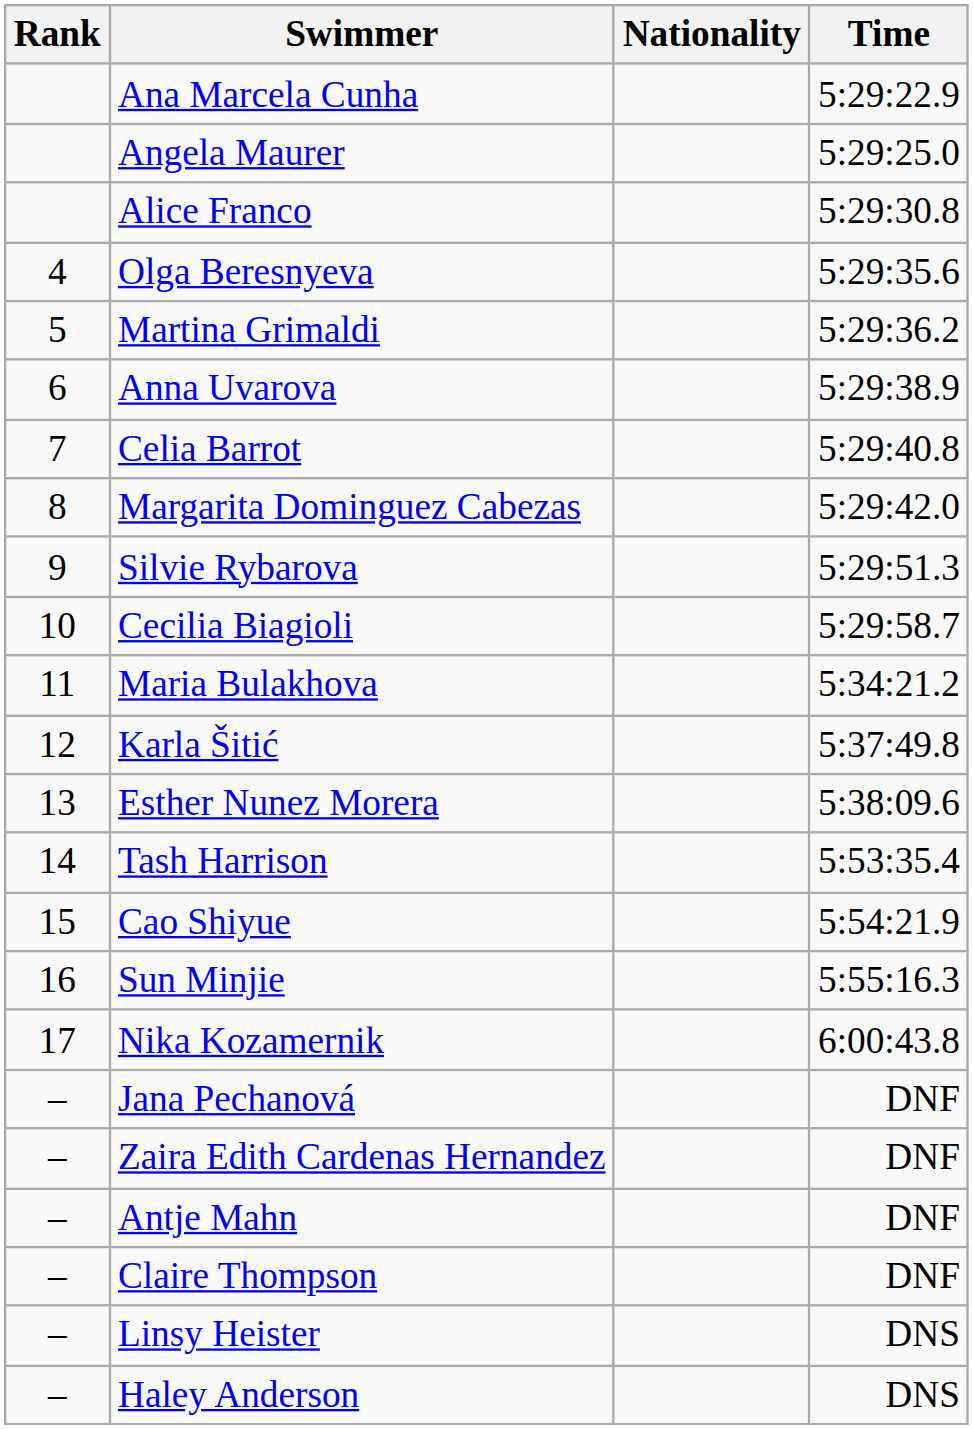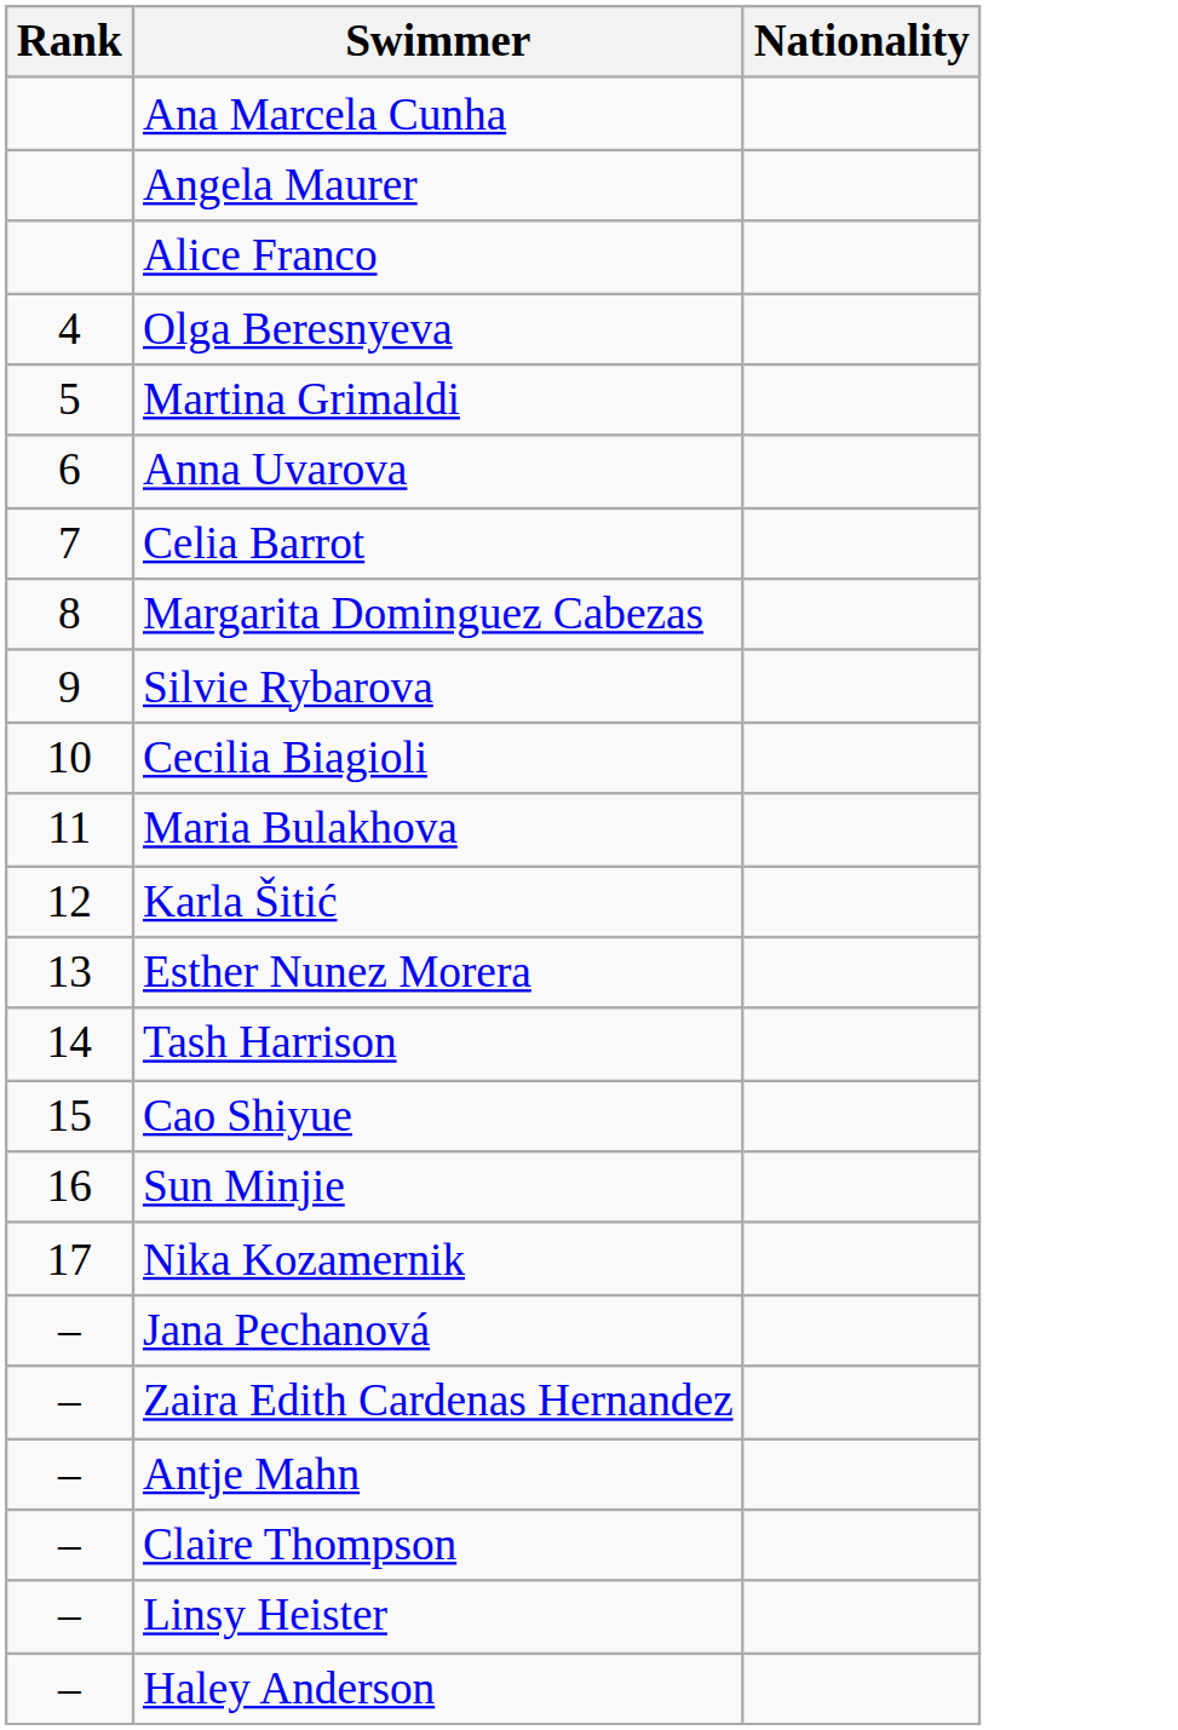 <table class="wikitable" border="1" style="text-align:center">
 <tr>
 <th>Rank</th>
 <th>Swimmer</th>
 <th>Nationality</th>
-<th>Time</th>
 </tr>
 <tr>
 <td></td>
 <td align=left><a href='#'>Ana Marcela Cunha</a></td>
 <td align=left></td>
-<td align=right>5:29:22.9</td>
 </tr>
 <tr>
 <td></td>
 <td align=left><a href='#'>Angela Maurer</a></td>
 <td align=left></td>
-<td align=right>5:29:25.0</td>
 </tr>
 <tr>
 <td></td>
 <td align=left><a href='#'>Alice Franco</a></td>
 <td align=left></td>
-<td align=right>5:29:30.8</td>
 </tr>
 <tr>
 <td>4</td>
 <td align=left><a href='#'>Olga Beresnyeva</a></td>
 <td align=left></td>
-<td align=right>5:29:35.6</td>
 </tr>
 <tr>
 <td>5</td>
 <td align=left><a href='#'>Martina Grimaldi</a></td>
 <td align=left></td>
-<td align=right>5:29:36.2</td>
 </tr>
 <tr>
 <td>6</td>
 <td align=left><a href='#'>Anna Uvarova</a></td>
 <td align=left></td>
-<td align=right>5:29:38.9</td>
 </tr>
 <tr>
 <td>7</td>
 <td align=left><a href='#'>Celia Barrot</a></td>
 <td align=left></td>
-<td align=right>5:29:40.8</td>
 </tr>
 <tr>
 <td>8</td>
 <td align=left><a href='#'>Margarita Dominguez Cabezas</a></td>
 <td align=left></td>
-<td align=right>5:29:42.0</td>
 </tr>
 <tr>
 <td>9</td>
 <td align=left><a href='#'>Silvie Rybarova</a></td>
 <td align=left></td>
-<td align=right>5:29:51.3</td>
 </tr>
 <tr>
 <td>10</td>
 <td align=left><a href='#'>Cecilia Biagioli</a></td>
 <td align=left></td>
-<td align=right>5:29:58.7</td>
 </tr>
 <tr>
 <td>11</td>
 <td align=left><a href='#'>Maria Bulakhova</a></td>
 <td align=left></td>
-<td align=right>5:34:21.2</td>
 </tr>
 <tr>
 <td>12</td>
 <td align=left><a href='#'>Karla Šitić</a></td>
 <td align=left></td>
-<td align=right>5:37:49.8</td>
 </tr>
 <tr>
 <td>13</td>
 <td align=left><a href='#'>Esther Nunez Morera</a></td>
 <td align=left></td>
-<td align=right>5:38:09.6</td>
 </tr>
 <tr>
 <td>14</td>
 <td align=left><a href='#'>Tash Harrison</a></td>
 <td align=left></td>
-<td align=right>5:53:35.4</td>
 </tr>
 <tr>
 <td>15</td>
 <td align=left><a href='#'>Cao Shiyue</a></td>
 <td align=left></td>
-<td align=right>5:54:21.9</td>
 </tr>
 <tr>
 <td>16</td>
 <td align=left><a href='#'>Sun Minjie</a></td>
 <td align=left></td>
-<td align=right>5:55:16.3</td>
 </tr>
 <tr>
 <td>17</td>
 <td align=left><a href='#'>Nika Kozamernik</a></td>
 <td align=left></td>
-<td align=right>6:00:43.8</td>
 </tr>
 <tr>
 <td>–</td>
 <td align=left><a href='#'>Jana Pechanová</a></td>
 <td align=left></td>
-<td align=right>DNF</td>
 </tr>
 <tr>
 <td>–</td>
 <td align=left><a href='#'>Zaira Edith Cardenas Hernandez</a></td>
 <td align=left></td>
-<td align=right>DNF</td>
 </tr>
 <tr>
 <td>–</td>
 <td align=left><a href='#'>Antje Mahn</a></td>
 <td align=left></td>
-<td align=right>DNF</td>
 </tr>
 <tr>
 <td>–</td>
 <td align=left><a href='#'>Claire Thompson</a></td>
 <td align=left></td>
-<td align=right>DNF</td>
 </tr>
 <tr>
 <td>–</td>
 <td align=left><a href='#'>Linsy Heister</a></td>
 <td align=left></td>
-<td align=right>DNS</td>
 </tr>
 <tr>
 <td>–</td>
 <td align=left><a href='#'>Haley Anderson</a></td>
 <td align=left></td>
-<td align=right>DNS</td>
 </tr>
 </table>
